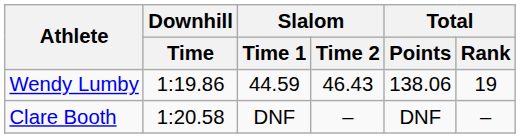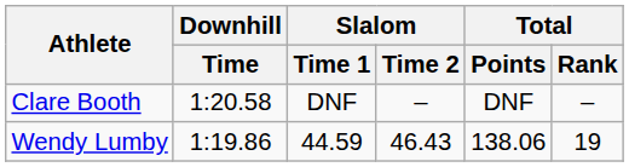 <table class="wikitable" style="font-size:90%">
 <tr>
 <th rowspan="2">Athlete</th>
 <th>Downhill</th>
 <th colspan="2">Slalom</th>
 <th colspan="2">Total</th>
 </tr>
 <tr>
 <th>Time</th>
 <th>Time 1</th>
 <th>Time 2</th>
 <th>Points</th>
 <th>Rank</th>
 </tr>
 <tr>
+<td><a href='#'>Clare Booth</a></td>
+<td align="center">1:20.58</td>
+<td align="center">DNF</td>
+<td align="center">–</td>
+<td align="center">DNF</td>
+<td align="center">–</td>
+</tr>
+<tr>
 <td><a href='#'>Wendy Lumby</a></td>
 <td align="center">1:19.86</td>
 <td align="center">44.59</td>
 <td align="center">46.43</td>
 <td align="center">138.06</td>
 <td align="center">19</td>
 </tr>
-<tr>
-<td><a href='#'>Clare Booth</a></td>
-<td align="center">1:20.58</td>
-<td align="center">DNF</td>
-<td align="center">–</td>
-<td align="center">DNF</td>
-<td align="center">–</td>
-</tr>
 </table>
